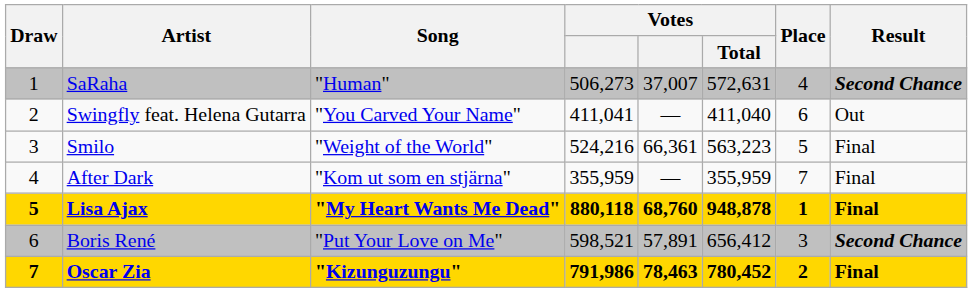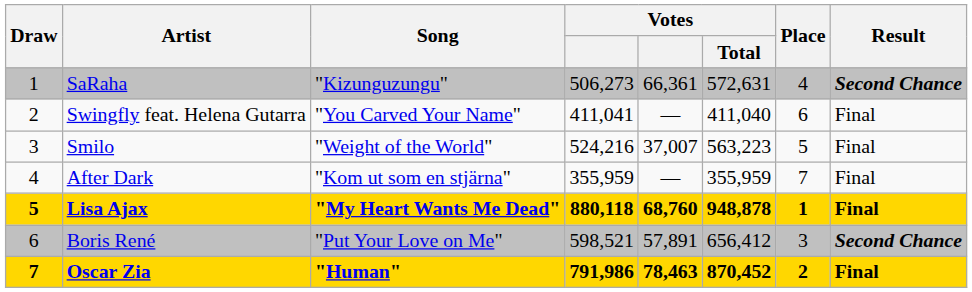 <table class="sortable wikitable" style="margin: 1em auto 1em auto; text-align:center;">
 <tr>
 <th rowspan="2">Draw</th>
 <th rowspan="2">Artist</th>
 <th rowspan="2">Song</th>
 <th colspan="3" class="unsortable">Votes</th>
 <th rowspan="2">Place</th>
 <th rowspan="2">Result</th>
 </tr>
 <tr>
 <th></th>
 <th></th>
 <th>Total</th>
 </tr>
 <tr style="background:silver;">
 <td>1</td>
 <td align="left"><a href='#'>SaRaha</a></td>
-<td align="left">"<a href='#'>Human</a>"</td>
+<td align="left">"<a href='#'>Kizunguzungu</a>"</td>
 <td>506,273</td>
-<td>37,007</td>
+<td>66,361</td>
 <td>572,631</td>
 <td>4</td>
 <td align="left"><strong><em>Second Chance</em></strong></td>
 </tr>
 <tr>
 <td>2</td>
 <td align="left"><a href='#'>Swingfly</a> feat. Helena Gutarra</td>
 <td align="left">"<a href='#'>You Carved Your Name</a>"</td>
 <td>411,041</td>
 <td>—</td>
 <td>411,040</td>
 <td>6</td>
-<td align="left">Out</td>
+<td align="left">Final</td>
 </tr>
 <tr>
 <td>3</td>
 <td align="left"><a href='#'>Smilo</a></td>
 <td align="left">"<a href='#'>Weight of the World</a>"</td>
 <td>524,216</td>
-<td>66,361</td>
+<td>37,007</td>
 <td>563,223</td>
 <td>5</td>
 <td align="left">Final</td>
 </tr>
 <tr>
 <td>4</td>
 <td align="left"><a href='#'>After Dark</a></td>
 <td align="left">"<a href='#'>Kom ut som en stjärna</a>"</td>
 <td>355,959</td>
 <td>—</td>
 <td>355,959</td>
 <td>7</td>
 <td align="left">Final</td>
 </tr>
 <tr style="font-weight:bold;background:gold;">
 <td>5</td>
 <td align="left"><a href='#'>Lisa Ajax</a></td>
 <td align="left">"<a href='#'>My Heart Wants Me Dead</a>"</td>
 <td>880,118</td>
 <td>68,760</td>
 <td>948,878</td>
 <td>1</td>
 <td align="left">Final</td>
 </tr>
 <tr style="background:silver;">
 <td>6</td>
 <td align="left"><a href='#'>Boris René</a></td>
 <td align="left">"<a href='#'>Put Your Love on Me</a>"</td>
 <td>598,521</td>
 <td>57,891</td>
 <td>656,412</td>
 <td>3</td>
 <td align="left"><strong><em>Second Chance</em></strong></td>
 </tr>
 <tr style="font-weight:bold;background:gold;">
 <td>7</td>
 <td align="left"><a href='#'>Oscar Zia</a></td>
-<td align="left">"<a href='#'>Kizunguzungu</a>"</td>
+<td align="left">"<a href='#'>Human</a>"</td>
 <td>791,986</td>
 <td>78,463</td>
-<td>780,452</td>
+<td>870,452</td>
 <td>2</td>
 <td align="left">Final</td>
 </tr>
 </table>
